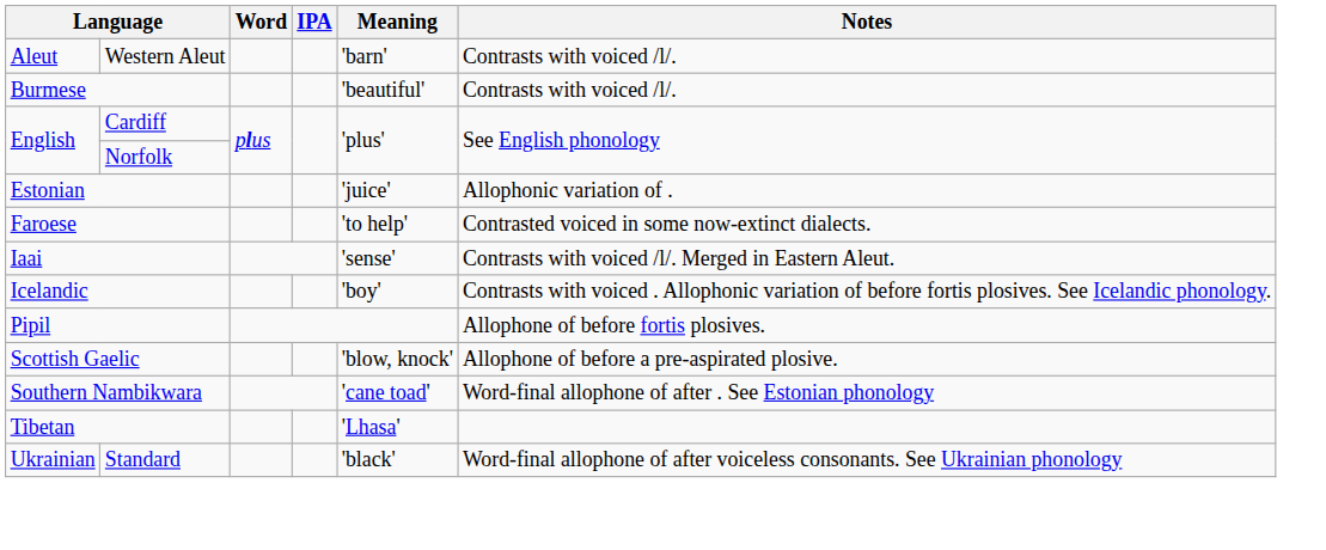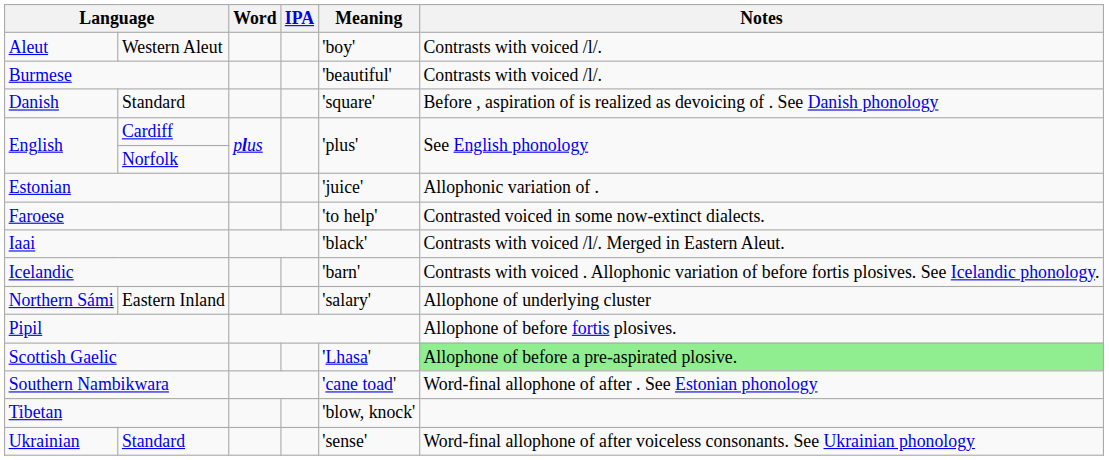 <table class="wikitable">
 <tr>
 <th colspan="2">Language</th>
 <th>Word</th>
 <th><a href='#'>IPA</a></th>
 <th>Meaning</th>
 <th>Notes</th>
 </tr>
 <tr>
 <td><a href='#'>Aleut</a></td>
 <td>Western Aleut</td>
 <td></td>
 <td></td>
-<td>'barn'</td>
+<td>'boy'</td>
 <td>Contrasts with voiced /l/.</td>
 </tr>
 <tr>
 <td colspan=2><a href='#'>Burmese</a></td>
 <td></td>
 <td></td>
 <td>'beautiful'</td>
 <td>Contrasts with voiced /l/.</td>
+</tr>
+<tr>
+<td><a href='#'>Danish</a></td>
+<td>Standard</td>
+<td></td>
+<td></td>
+<td>'square'</td>
+<td>Before , aspiration of  is realized as devoicing of . See <a href='#'>Danish phonology</a></td>
 </tr>
 <tr>
 <td rowspan="2"><a href='#'>English</a></td>
 <td><a href='#'>Cardiff</a></td>
 <td rowspan="2"><a href='#'><em>p<strong>l</strong>us</em></a></td>
 <td rowspan="2"></td>
 <td rowspan="2">'plus'</td>
 <td rowspan="2">See <a href='#'>English phonology</a></td>
 </tr>
 <tr>
 <td><a href='#'>Norfolk</a></td>
 </tr>
 <tr>
 <td colspan=2><a href='#'>Estonian</a></td>
 <td></td>
 <td></td>
 <td>'juice'</td>
 <td>Allophonic variation of .</td>
 </tr>
 <tr>
 <td colspan=2><a href='#'>Faroese</a></td>
 <td></td>
 <td></td>
 <td>'to help'</td>
 <td>Contrasted voiced  in some now-extinct dialects.</td>
 </tr>
 <tr>
 <td colspan="2"><a href='#'>Iaai</a></td>
 <td colspan="2"></td>
-<td>'sense'</td>
+<td>'black'</td>
 <td>Contrasts with voiced /l/. Merged in Eastern Aleut.</td>
 </tr>
 <tr>
 <td colspan=2><a href='#'>Icelandic</a></td>
 <td></td>
 <td></td>
-<td>'boy'</td>
+<td>'barn'</td>
 <td>Contrasts with voiced . Allophonic variation of  before fortis plosives. See <a href='#'>Icelandic phonology</a>.</td>
+</tr>
+<tr>
+<td><a href='#'>Northern Sámi</a></td>
+<td>Eastern Inland</td>
+<td></td>
+<td></td>
+<td>'salary'</td>
+<td>Allophone of underlying cluster </td>
 </tr>
 <tr>
 <td colspan="2"><a href='#'>Pipil</a></td>
 <td colspan="3"></td>
 <td>Allophone of  before <a href='#'>fortis</a> plosives.</td>
 </tr>
 <tr>
 <td colspan=2><a href='#'>Scottish Gaelic</a></td>
 <td></td>
 <td></td>
-<td>'blow, knock'</td>
-<td>Allophone of  before a pre-aspirated plosive.</td>
+<td>'<a href='#'>Lhasa</a>'</td>
+<td style="background: lightgreen;">Allophone of  before a pre-aspirated plosive.</td>
 </tr>
 <tr>
 <td colspan="2"><a href='#'>Southern Nambikwara</a></td>
 <td colspan="2"></td>
 <td>'<a href='#'>cane toad</a>'</td>
 <td>Word-final allophone of  after . See <a href='#'>Estonian phonology</a></td>
 </tr>
 <tr>
 <td colspan="2"><a href='#'>Tibetan</a></td>
 <td></td>
 <td></td>
-<td>'<a href='#'>Lhasa</a>'</td>
+<td>'blow, knock'</td>
 <td></td>
 </tr>
 <tr>
 <td><a href='#'>Ukrainian</a></td>
 <td><a href='#'>Standard</a></td>
 <td></td>
 <td></td>
-<td>'black'</td>
+<td>'sense'</td>
 <td>Word-final allophone of  after voiceless consonants. See <a href='#'>Ukrainian phonology</a></td>
 </tr>
 </table>
